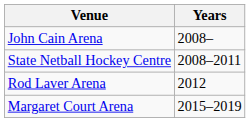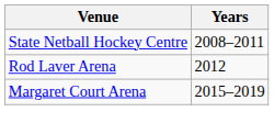 <table class="wikitable collapsible">
 <tr>
 <th>Venue</th>
 <th>Years</th>
-</tr>
-<tr>
-<td><a href='#'>John Cain Arena</a> <em></em></td>
-<td>2008–</td>
 </tr>
 <tr>
 <td><a href='#'>State Netball Hockey Centre</a></td>
 <td>2008–2011</td>
 </tr>
 <tr>
 <td><a href='#'>Rod Laver Arena</a></td>
 <td>2012</td>
 </tr>
 <tr>
 <td><a href='#'>Margaret Court Arena</a></td>
 <td>2015–2019</td>
 </tr>
 </table>
